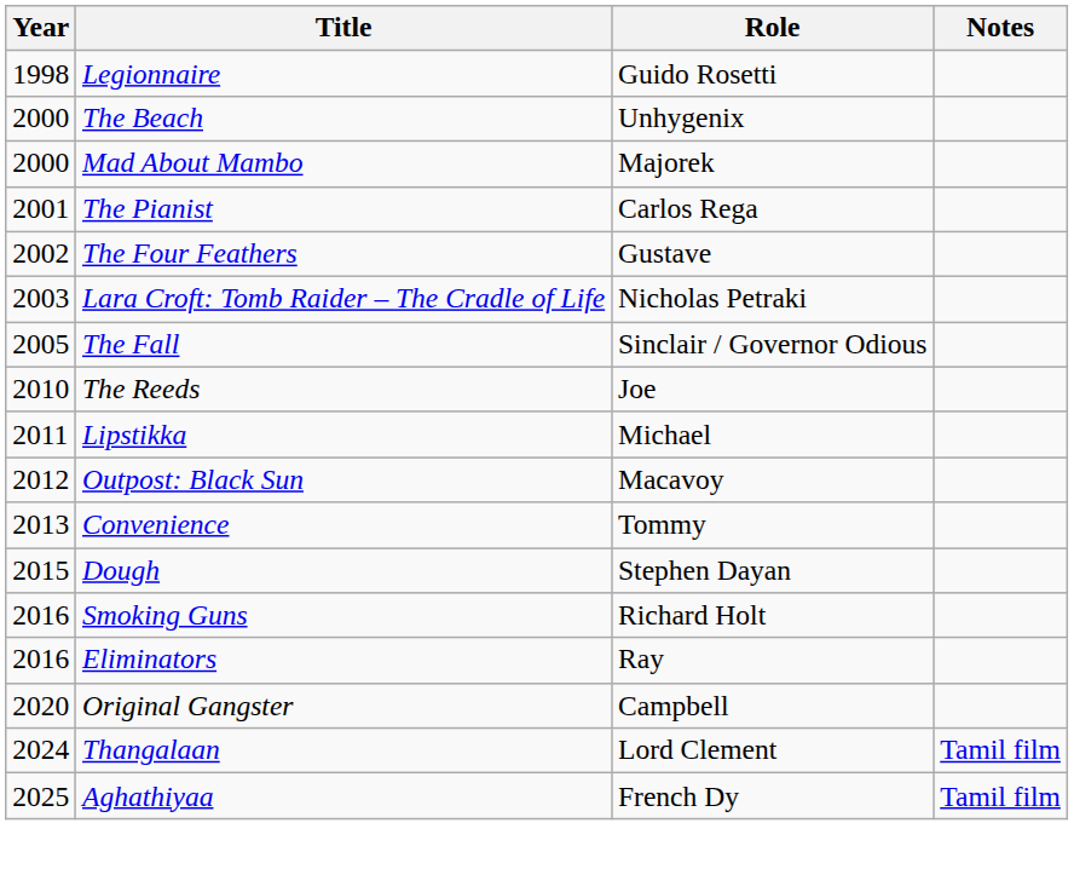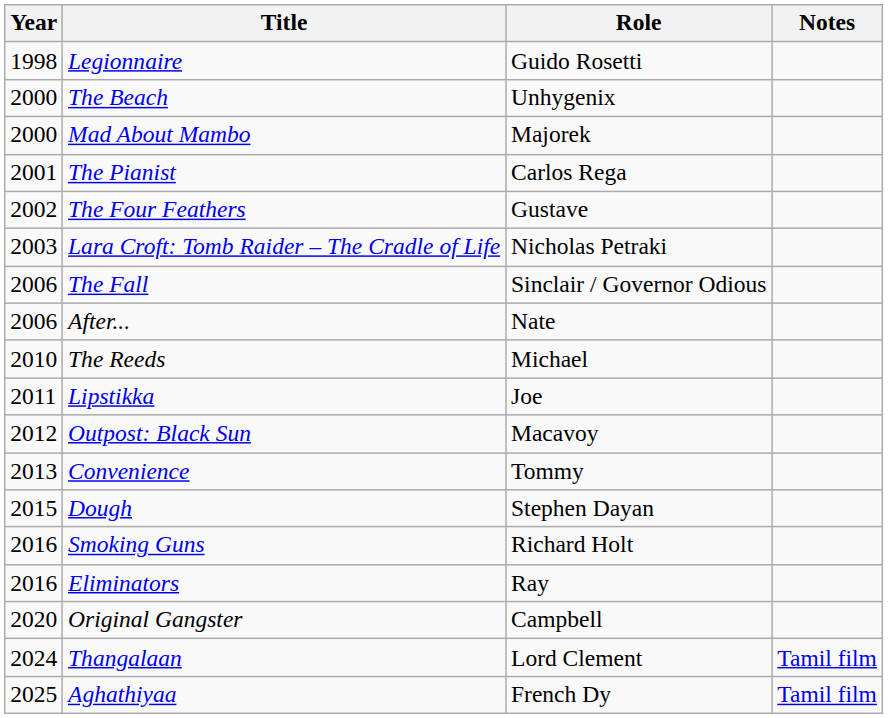 <table class="wikitable sortable">
 <tr>
 <th>Year</th>
 <th>Title</th>
 <th>Role</th>
 <th>Notes</th>
 </tr>
 <tr>
 <td>1998</td>
 <td><a href='#'><em>Legionnaire</em></a></td>
 <td>Guido Rosetti</td>
 <td></td>
 </tr>
 <tr>
 <td>2000</td>
 <td><a href='#'><em>The Beach</em></a></td>
 <td>Unhygenix</td>
 <td></td>
 </tr>
 <tr>
 <td>2000</td>
 <td><em><a href='#'>Mad About Mambo</a></em></td>
 <td>Majorek</td>
 <td></td>
 </tr>
 <tr>
 <td>2001</td>
 <td><a href='#'><em>The Pianist</em></a></td>
 <td>Carlos Rega</td>
 <td></td>
 </tr>
 <tr>
 <td>2002</td>
 <td><a href='#'><em>The Four Feathers</em></a></td>
 <td>Gustave</td>
 <td></td>
 </tr>
 <tr>
 <td>2003</td>
 <td><em><a href='#'>Lara Croft: Tomb Raider – The Cradle of Life</a></em></td>
 <td>Nicholas Petraki</td>
 <td></td>
 </tr>
 <tr>
-<td>2005</td>
+<td>2006</td>
 <td><a href='#'><em>The Fall</em></a></td>
 <td>Sinclair / Governor Odious</td>
 <td></td>
 </tr>
 <tr>
+<td>2006</td>
+<td><em>After...</em></td>
+<td>Nate</td>
+<td></td>
+</tr>
+<tr>
 <td>2010</td>
 <td><em>The Reeds</em></td>
-<td>Joe</td>
+<td>Michael</td>
 <td></td>
 </tr>
 <tr>
 <td>2011</td>
 <td><em><a href='#'>Lipstikka</a></em></td>
-<td>Michael</td>
+<td>Joe</td>
 <td></td>
 </tr>
 <tr>
 <td>2012</td>
 <td><em><a href='#'>Outpost: Black Sun</a></em></td>
 <td>Macavoy</td>
 <td></td>
 </tr>
 <tr>
 <td>2013</td>
 <td><a href='#'><em>Convenience</em></a></td>
 <td>Tommy</td>
 <td></td>
 </tr>
 <tr>
 <td>2015</td>
 <td><a href='#'><em>Dough</em></a></td>
 <td>Stephen Dayan</td>
 <td></td>
 </tr>
 <tr>
 <td>2016</td>
 <td><em><a href='#'>Smoking Guns</a></em></td>
 <td>Richard Holt</td>
 <td></td>
 </tr>
 <tr>
 <td>2016</td>
 <td><a href='#'><em>Eliminators</em></a></td>
 <td>Ray</td>
 <td></td>
 </tr>
 <tr>
 <td>2020</td>
 <td><em>Original Gangster</em></td>
 <td>Campbell</td>
 <td></td>
 </tr>
 <tr>
 <td>2024</td>
 <td><em><a href='#'>Thangalaan</a></em></td>
 <td>Lord Clement</td>
 <td><a href='#'>Tamil film</a></td>
 </tr>
 <tr>
 <td>2025</td>
 <td><em><a href='#'>Aghathiyaa</a></em></td>
 <td>French Dy</td>
 <td><a href='#'>Tamil film</a></td>
 </tr>
 </table>
